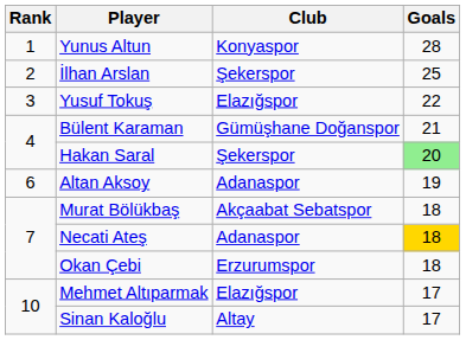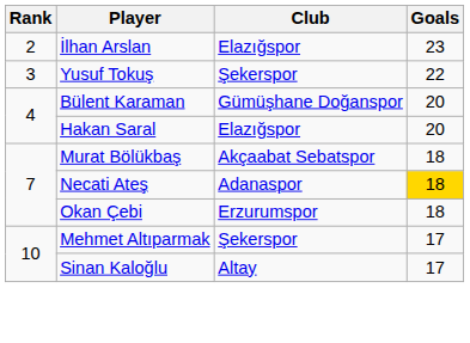 <table class="wikitable" style="text-align: left;">
 <tr>
 <th>Rank</th>
 <th>Player</th>
 <th>Club</th>
 <th>Goals</th>
 </tr>
 <tr>
-<td align=center>1</td>
-<td> <a href='#'>Yunus Altun</a></td>
-<td><a href='#'>Konyaspor</a></td>
-<td align=center>28</td>
-</tr>
-<tr>
 <td align=center>2</td>
 <td> <a href='#'>İlhan Arslan</a></td>
-<td><a href='#'>Şekerspor</a></td>
-<td align=center>25</td>
+<td><a href='#'>Elazığspor</a></td>
+<td align=center>23</td>
 </tr>
 <tr>
 <td align=center>3</td>
 <td> <a href='#'>Yusuf Tokuş</a></td>
-<td><a href='#'>Elazığspor</a></td>
+<td><a href='#'>Şekerspor</a></td>
 <td align=center>22</td>
 </tr>
 <tr>
 <td rowspan=2 align=center>4</td>
 <td> <a href='#'>Bülent Karaman</a></td>
 <td><a href='#'>Gümüşhane Doğanspor</a></td>
-<td align=center>21</td>
+<td align=center>20</td>
 </tr>
 <tr>
 <td> <a href='#'>Hakan Saral</a></td>
-<td><a href='#'>Şekerspor</a></td>
-<td align=center style="background: lightgreen;">20</td>
-</tr>
-<tr>
-<td align=center>6</td>
-<td> <a href='#'>Altan Aksoy</a></td>
-<td><a href='#'>Adanaspor</a></td>
-<td align=center>19</td>
+<td><a href='#'>Elazığspor</a></td>
+<td align=center>20</td>
 </tr>
 <tr>
 <td rowspan=3 align=center>7</td>
 <td> <a href='#'>Murat Bölükbaş</a></td>
 <td><a href='#'>Akçaabat Sebatspor</a></td>
 <td align=center>18</td>
 </tr>
 <tr>
 <td> <a href='#'>Necati Ateş</a></td>
 <td><a href='#'>Adanaspor</a></td>
 <td align=center style="background: gold;">18</td>
 </tr>
 <tr>
 <td> <a href='#'>Okan Çebi</a></td>
 <td><a href='#'>Erzurumspor</a></td>
 <td align=center>18</td>
 </tr>
 <tr>
 <td rowspan=2 align=center>10</td>
 <td> <a href='#'>Mehmet Altıparmak</a></td>
-<td><a href='#'>Elazığspor</a></td>
+<td><a href='#'>Şekerspor</a></td>
 <td align=center>17</td>
 </tr>
 <tr>
 <td> <a href='#'>Sinan Kaloğlu</a></td>
 <td><a href='#'>Altay</a></td>
 <td align=center>17</td>
 </tr>
 </table>
